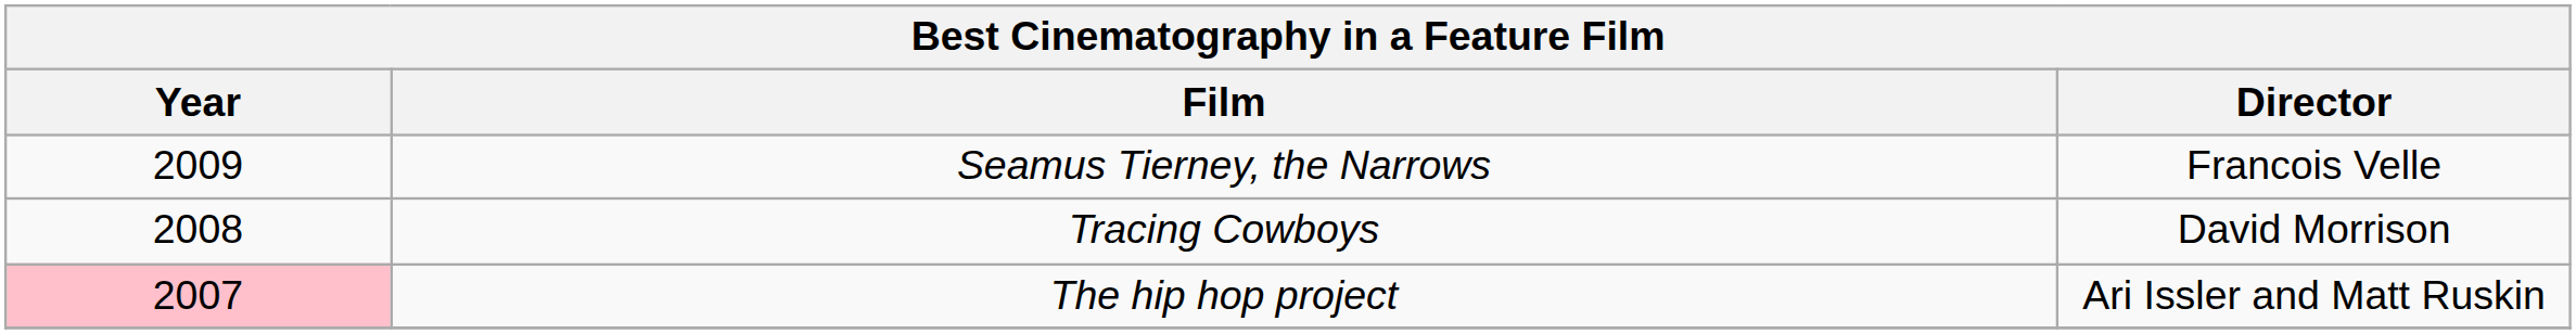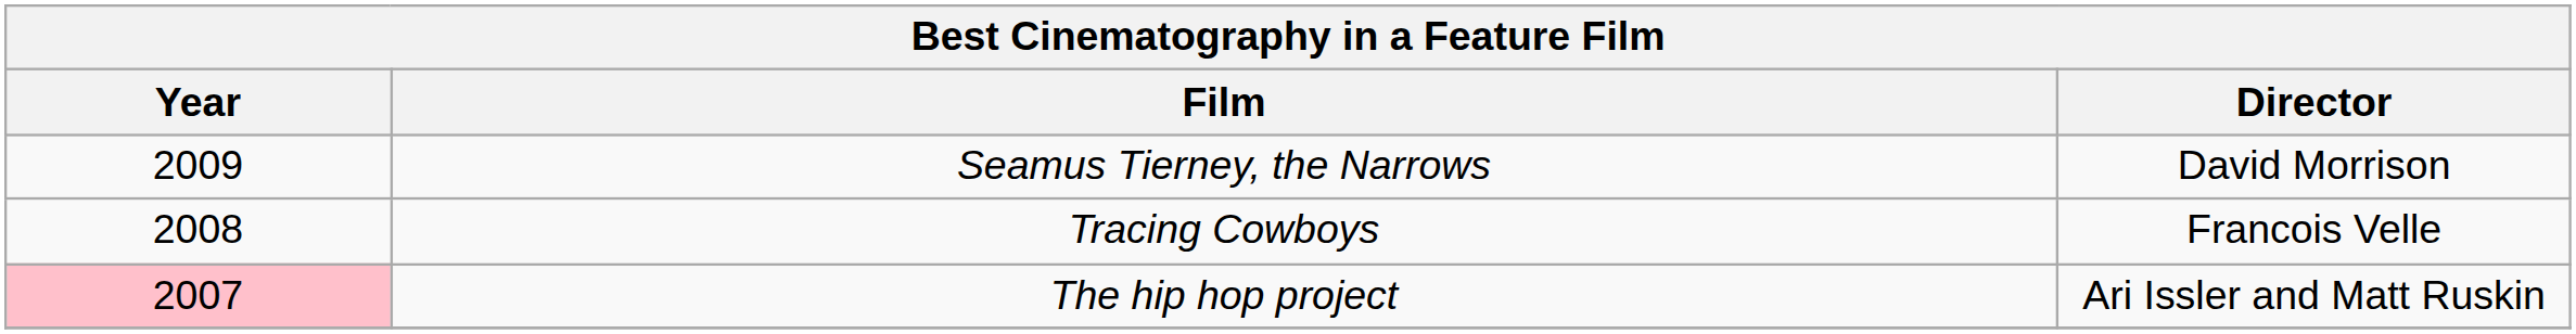 <table class="wikitable" width="80%">
 <tr>
 <th colspan="3" align="center">Best Cinematography in a Feature Film</th>
 </tr>
 <tr>
 <th width="15%">Year</th>
 <th width="65%">Film</th>
 <th width="20%">Director</th>
 </tr>
 <tr>
 <td align="center">2009</td>
 <td align="center"><em>Seamus Tierney, the Narrows</em></td>
-<td align="center">Francois Velle</td>
+<td align="center">David Morrison</td>
 </tr>
 <tr>
 <td align="center">2008</td>
 <td align="center"><em>Tracing Cowboys</em></td>
-<td align="center">David Morrison</td>
+<td align="center">Francois Velle</td>
 </tr>
 <tr>
 <td align="center" style="background: pink;">2007</td>
 <td align="center"><em>The hip hop project</em></td>
 <td align="center">Ari Issler and Matt Ruskin</td>
 </tr>
 <tr>
 </tr>
 </table>
